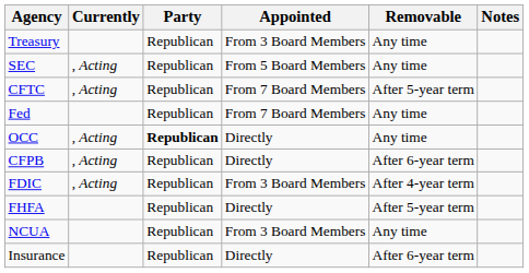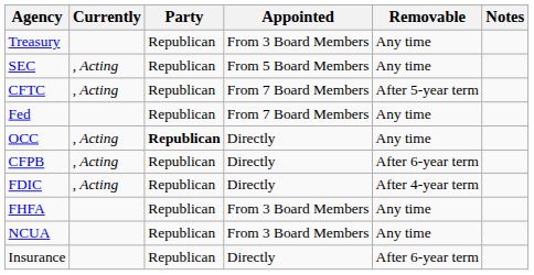 <table class="wikitable sortable" border="1">
 <tr>
 <th scope="col" valign="bottom">Agency</th>
 <th scope="col" valign="bottom">Currently</th>
 <th scope="col" valign="bottom">Party</th>
 <th scope="col" valign="bottom" class="unsortable">Appointed</th>
 <th scope="col" valign="bottom" class="unsortable">Removable</th>
 <th scope="col" valign="bottom" class="unsortable">Notes</th>
 </tr>
 <tr style="font-size:11pt"  valign="bottom">
 <td height="15"><a href='#'>Treasury</a></td>
 <td></td>
 <td>Republican</td>
 <td>From 3 Board Members</td>
 <td>Any time</td>
 <td> </td>
 </tr>
 <tr style="font-size:11pt"  valign="bottom">
 <td height="15"><a href='#'>SEC</a></td>
 <td>, <em>Acting</em></td>
 <td>Republican</td>
 <td>From 5 Board Members</td>
 <td>Any time</td>
 <td> </td>
 </tr>
 <tr style="font-size:11pt"  valign="bottom">
 <td height="15"><a href='#'>CFTC</a></td>
 <td>, <em>Acting</em></td>
 <td>Republican</td>
 <td>From 7 Board Members</td>
 <td>After 5-year term</td>
 <td> </td>
 </tr>
 <tr style="font-size:11pt"  valign="bottom">
 <td height="15"><a href='#'>Fed</a></td>
 <td></td>
 <td>Republican</td>
 <td>From 7 Board Members</td>
 <td>Any time</td>
 <td> </td>
 </tr>
 <tr style="font-size:11pt"  valign="bottom">
 <td height="15"><a href='#'>OCC</a></td>
 <td>, <em>Acting</em></td>
 <td><strong>Republican</strong></td>
 <td>Directly</td>
 <td>Any time</td>
 <td> </td>
 </tr>
 <tr style="font-size:11pt"  valign="bottom">
 <td height="15"><a href='#'>CFPB</a></td>
 <td>, <em>Acting</em></td>
 <td>Republican</td>
 <td>Directly</td>
 <td>After 6-year term</td>
 <td> </td>
 </tr>
 <tr style="font-size:11pt"  valign="bottom">
 <td height="15"><a href='#'>FDIC</a></td>
 <td>, <em>Acting</em></td>
 <td>Republican</td>
-<td>From 3 Board Members</td>
+<td>Directly</td>
 <td>After 4-year term</td>
 <td> </td>
 </tr>
 <tr style="font-size:11pt"  valign="bottom">
 <td height="15"><a href='#'>FHFA</a></td>
 <td></td>
 <td>Republican</td>
-<td>Directly</td>
-<td>After 5-year term</td>
+<td>From 3 Board Members</td>
+<td>Any time</td>
 <td> </td>
 </tr>
 <tr style="font-size:11pt"  valign="bottom">
 <td height="15"><a href='#'>NCUA</a></td>
 <td></td>
 <td>Republican</td>
 <td>From 3 Board Members</td>
 <td>Any time</td>
 <td> </td>
 </tr>
 <tr style="font-size:11pt"  valign="bottom">
 <td height="15">Insurance</td>
 <td></td>
 <td>Republican</td>
 <td>Directly</td>
 <td>After 6-year term</td>
 <td> </td>
 </tr>
 </table>
